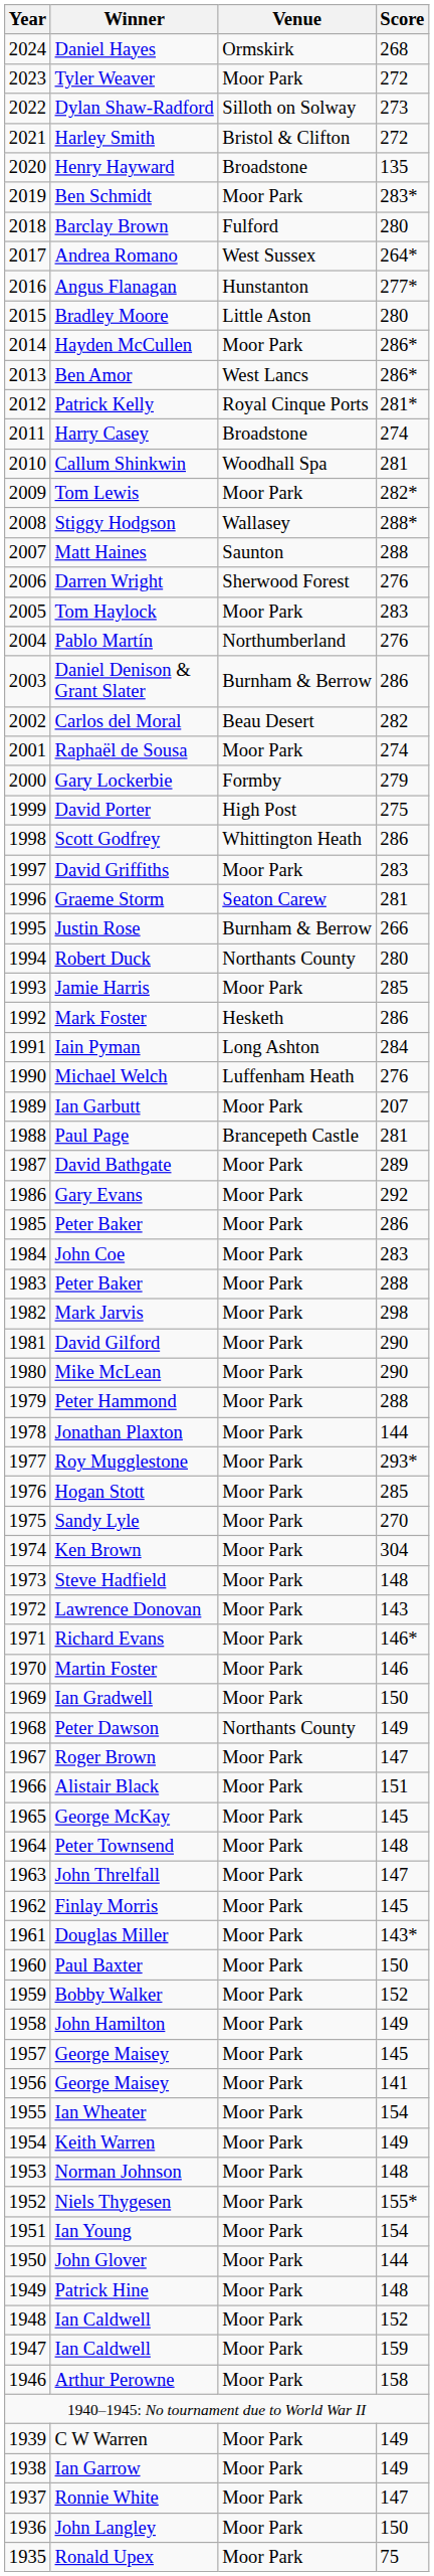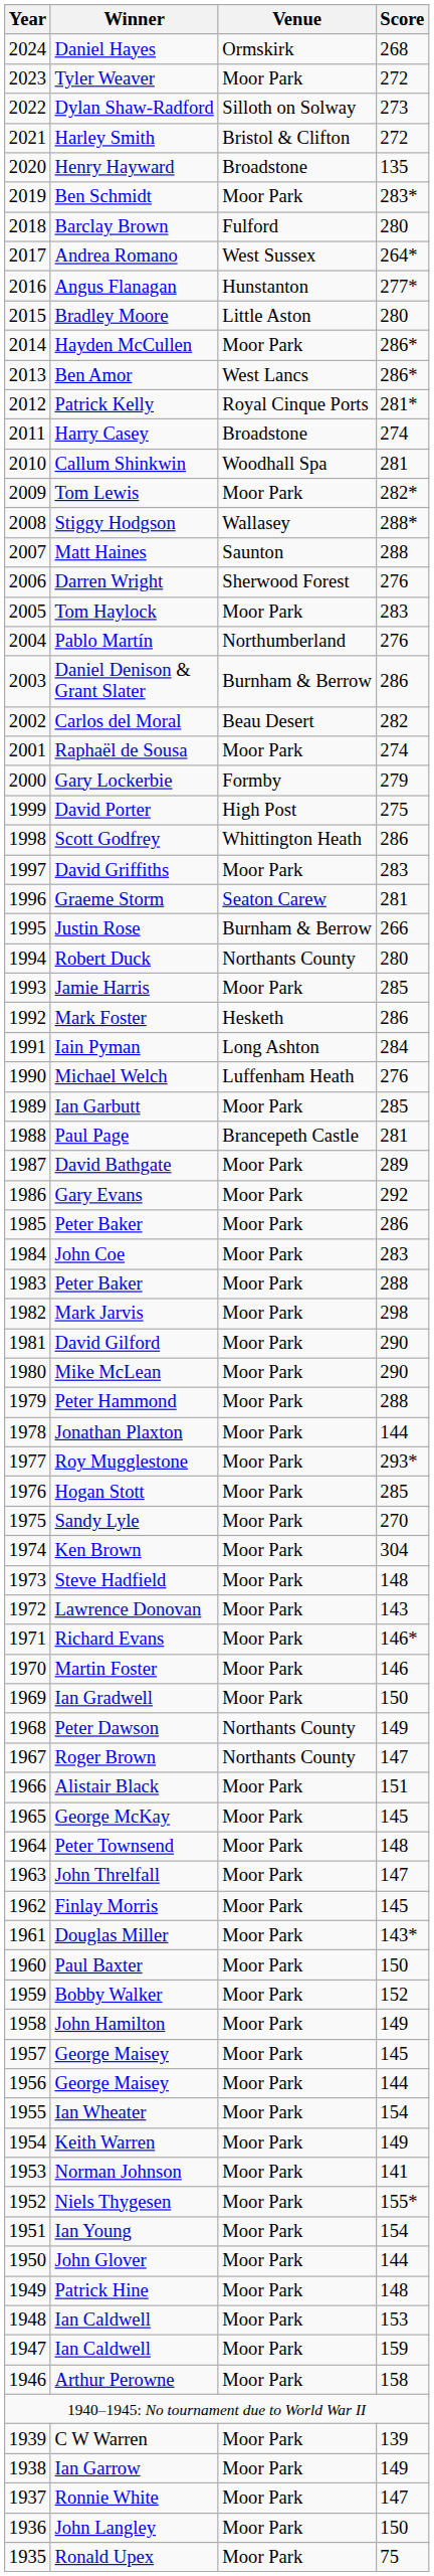 <table class="wikitable">
 <tr>
 <th>Year</th>
 <th>Winner</th>
 <th>Venue</th>
 <th>Score</th>
 </tr>
 <tr>
 <td>2024</td>
 <td><a href='#'>Daniel Hayes</a></td>
 <td>Ormskirk</td>
 <td>268</td>
 </tr>
 <tr>
 <td>2023</td>
 <td><a href='#'>Tyler Weaver</a></td>
 <td>Moor Park</td>
 <td>272</td>
 </tr>
 <tr>
 <td>2022</td>
 <td><a href='#'>Dylan Shaw-Radford</a></td>
 <td>Silloth on Solway</td>
 <td>273</td>
 </tr>
 <tr>
 <td>2021</td>
 <td><a href='#'>Harley Smith</a></td>
 <td>Bristol & Clifton</td>
 <td>272</td>
 </tr>
 <tr>
 <td>2020</td>
 <td><a href='#'>Henry Hayward</a></td>
 <td>Broadstone</td>
 <td>135</td>
 </tr>
 <tr>
 <td>2019</td>
 <td><a href='#'>Ben Schmidt</a></td>
 <td>Moor Park</td>
 <td>283*</td>
 </tr>
 <tr>
 <td>2018</td>
 <td><a href='#'>Barclay Brown</a></td>
 <td>Fulford</td>
 <td>280</td>
 </tr>
 <tr>
 <td>2017</td>
 <td><a href='#'>Andrea Romano</a></td>
 <td>West Sussex</td>
 <td>264*</td>
 </tr>
 <tr>
 <td>2016</td>
 <td><a href='#'>Angus Flanagan</a></td>
 <td>Hunstanton</td>
 <td>277*</td>
 </tr>
 <tr>
 <td>2015</td>
 <td><a href='#'>Bradley Moore</a></td>
 <td>Little Aston</td>
 <td>280</td>
 </tr>
 <tr>
 <td>2014</td>
 <td><a href='#'>Hayden McCullen</a></td>
 <td>Moor Park</td>
 <td>286*</td>
 </tr>
 <tr>
 <td>2013</td>
 <td><a href='#'>Ben Amor</a></td>
 <td>West Lancs</td>
 <td>286*</td>
 </tr>
 <tr>
 <td>2012</td>
 <td><a href='#'>Patrick Kelly</a></td>
 <td>Royal Cinque Ports</td>
 <td>281*</td>
 </tr>
 <tr>
 <td>2011</td>
 <td><a href='#'>Harry Casey</a></td>
 <td>Broadstone</td>
 <td>274</td>
 </tr>
 <tr>
 <td>2010</td>
 <td><a href='#'>Callum Shinkwin</a></td>
 <td>Woodhall Spa</td>
 <td>281</td>
 </tr>
 <tr>
 <td>2009</td>
 <td><a href='#'>Tom Lewis</a></td>
 <td>Moor Park</td>
 <td>282*</td>
 </tr>
 <tr>
 <td>2008</td>
 <td><a href='#'>Stiggy Hodgson</a></td>
 <td>Wallasey</td>
 <td>288*</td>
 </tr>
 <tr>
 <td>2007</td>
 <td><a href='#'>Matt Haines</a></td>
 <td>Saunton</td>
 <td>288</td>
 </tr>
 <tr>
 <td>2006</td>
 <td><a href='#'>Darren Wright</a></td>
 <td>Sherwood Forest</td>
 <td>276</td>
 </tr>
 <tr>
 <td>2005</td>
 <td><a href='#'>Tom Haylock</a></td>
 <td>Moor Park</td>
 <td>283</td>
 </tr>
 <tr>
 <td>2004</td>
 <td><a href='#'>Pablo Martín</a></td>
 <td>Northumberland</td>
 <td>276</td>
 </tr>
 <tr>
 <td>2003</td>
 <td><a href='#'>Daniel Denison</a> &<br><a href='#'>Grant Slater</a></td>
 <td>Burnham & Berrow</td>
 <td>286</td>
 </tr>
 <tr>
 <td>2002</td>
 <td><a href='#'>Carlos del Moral</a></td>
 <td>Beau Desert</td>
 <td>282</td>
 </tr>
 <tr>
 <td>2001</td>
 <td><a href='#'>Raphaël de Sousa</a></td>
 <td>Moor Park</td>
 <td>274</td>
 </tr>
 <tr>
 <td>2000</td>
 <td><a href='#'>Gary Lockerbie</a></td>
 <td>Formby</td>
 <td>279</td>
 </tr>
 <tr>
 <td>1999</td>
 <td><a href='#'>David Porter</a></td>
 <td>High Post</td>
 <td>275</td>
 </tr>
 <tr>
 <td>1998</td>
 <td><a href='#'>Scott Godfrey</a></td>
 <td>Whittington Heath</td>
 <td>286</td>
 </tr>
 <tr>
 <td>1997</td>
 <td><a href='#'>David Griffiths</a></td>
 <td>Moor Park</td>
 <td>283</td>
 </tr>
 <tr>
 <td>1996</td>
 <td><a href='#'>Graeme Storm</a></td>
 <td><a href='#'>Seaton Carew</a></td>
 <td>281</td>
 </tr>
 <tr>
 <td>1995</td>
 <td><a href='#'>Justin Rose</a></td>
 <td>Burnham & Berrow</td>
 <td>266</td>
 </tr>
 <tr>
 <td>1994</td>
 <td><a href='#'>Robert Duck</a></td>
 <td>Northants County</td>
 <td>280</td>
 </tr>
 <tr>
 <td>1993</td>
 <td><a href='#'>Jamie Harris</a></td>
 <td>Moor Park</td>
 <td>285</td>
 </tr>
 <tr>
 <td>1992</td>
 <td><a href='#'>Mark Foster</a></td>
 <td>Hesketh</td>
 <td>286</td>
 </tr>
 <tr>
 <td>1991</td>
 <td><a href='#'>Iain Pyman</a></td>
 <td>Long Ashton</td>
 <td>284</td>
 </tr>
 <tr>
 <td>1990</td>
 <td><a href='#'>Michael Welch</a></td>
 <td>Luffenham Heath</td>
 <td>276</td>
 </tr>
 <tr>
 <td>1989</td>
 <td><a href='#'>Ian Garbutt</a></td>
 <td>Moor Park</td>
-<td>207</td>
+<td>285</td>
 </tr>
 <tr>
 <td>1988</td>
 <td><a href='#'>Paul Page</a></td>
 <td>Brancepeth Castle</td>
 <td>281</td>
 </tr>
 <tr>
 <td>1987</td>
 <td><a href='#'>David Bathgate</a></td>
 <td>Moor Park</td>
 <td>289</td>
 </tr>
 <tr>
 <td>1986</td>
 <td><a href='#'>Gary Evans</a></td>
 <td>Moor Park</td>
 <td>292</td>
 </tr>
 <tr>
 <td>1985</td>
 <td><a href='#'>Peter Baker</a></td>
 <td>Moor Park</td>
 <td>286</td>
 </tr>
 <tr>
 <td>1984</td>
 <td><a href='#'>John Coe</a></td>
 <td>Moor Park</td>
 <td>283</td>
 </tr>
 <tr>
 <td>1983</td>
 <td><a href='#'>Peter Baker</a></td>
 <td>Moor Park</td>
 <td>288</td>
 </tr>
 <tr>
 <td>1982</td>
 <td><a href='#'>Mark Jarvis</a></td>
 <td>Moor Park</td>
 <td>298</td>
 </tr>
 <tr>
 <td>1981</td>
 <td><a href='#'>David Gilford</a></td>
 <td>Moor Park</td>
 <td>290</td>
 </tr>
 <tr>
 <td>1980</td>
 <td><a href='#'>Mike McLean</a></td>
 <td>Moor Park</td>
 <td>290</td>
 </tr>
 <tr>
 <td>1979</td>
 <td><a href='#'>Peter Hammond</a></td>
 <td>Moor Park</td>
 <td>288</td>
 </tr>
 <tr>
 <td>1978</td>
 <td><a href='#'>Jonathan Plaxton</a></td>
 <td>Moor Park</td>
 <td>144</td>
 </tr>
 <tr>
 <td>1977</td>
 <td><a href='#'>Roy Mugglestone</a></td>
 <td>Moor Park</td>
 <td>293*</td>
 </tr>
 <tr>
 <td>1976</td>
 <td><a href='#'>Hogan Stott</a></td>
 <td>Moor Park</td>
 <td>285</td>
 </tr>
 <tr>
 <td>1975</td>
 <td><a href='#'>Sandy Lyle</a></td>
 <td>Moor Park</td>
 <td>270</td>
 </tr>
 <tr>
 <td>1974</td>
 <td><a href='#'>Ken Brown</a></td>
 <td>Moor Park</td>
 <td>304</td>
 </tr>
 <tr>
 <td>1973</td>
 <td><a href='#'>Steve Hadfield</a></td>
 <td>Moor Park</td>
 <td>148</td>
 </tr>
 <tr>
 <td>1972</td>
 <td><a href='#'>Lawrence Donovan</a></td>
 <td>Moor Park</td>
 <td>143</td>
 </tr>
 <tr>
 <td>1971</td>
 <td><a href='#'>Richard Evans</a></td>
 <td>Moor Park</td>
 <td>146*</td>
 </tr>
 <tr>
 <td>1970</td>
 <td><a href='#'>Martin Foster</a></td>
 <td>Moor Park</td>
 <td>146</td>
 </tr>
 <tr>
 <td>1969</td>
 <td><a href='#'>Ian Gradwell</a></td>
 <td>Moor Park</td>
 <td>150</td>
 </tr>
 <tr>
 <td>1968</td>
 <td><a href='#'>Peter Dawson</a></td>
 <td>Northants County</td>
 <td>149</td>
 </tr>
 <tr>
 <td>1967</td>
 <td><a href='#'>Roger Brown</a></td>
-<td>Moor Park</td>
+<td>Northants County</td>
 <td>147</td>
 </tr>
 <tr>
 <td>1966</td>
 <td><a href='#'>Alistair Black</a></td>
 <td>Moor Park</td>
 <td>151</td>
 </tr>
 <tr>
 <td>1965</td>
 <td><a href='#'>George McKay</a></td>
 <td>Moor Park</td>
 <td>145</td>
 </tr>
 <tr>
 <td>1964</td>
 <td><a href='#'>Peter Townsend</a></td>
 <td>Moor Park</td>
 <td>148</td>
 </tr>
 <tr>
 <td>1963</td>
 <td><a href='#'>John Threlfall</a></td>
 <td>Moor Park</td>
 <td>147</td>
 </tr>
 <tr>
 <td>1962</td>
 <td><a href='#'>Finlay Morris</a></td>
 <td>Moor Park</td>
 <td>145</td>
 </tr>
 <tr>
 <td>1961</td>
 <td><a href='#'>Douglas Miller</a></td>
 <td>Moor Park</td>
 <td>143*</td>
 </tr>
 <tr>
 <td>1960</td>
 <td><a href='#'>Paul Baxter</a></td>
 <td>Moor Park</td>
 <td>150</td>
 </tr>
 <tr>
 <td>1959</td>
 <td><a href='#'>Bobby Walker</a></td>
 <td>Moor Park</td>
 <td>152</td>
 </tr>
 <tr>
 <td>1958</td>
 <td><a href='#'>John Hamilton</a></td>
 <td>Moor Park</td>
 <td>149</td>
 </tr>
 <tr>
 <td>1957</td>
 <td><a href='#'>George Maisey</a></td>
 <td>Moor Park</td>
 <td>145</td>
 </tr>
 <tr>
 <td>1956</td>
 <td><a href='#'>George Maisey</a></td>
 <td>Moor Park</td>
-<td>141</td>
+<td>144</td>
 </tr>
 <tr>
 <td>1955</td>
 <td><a href='#'>Ian Wheater</a></td>
 <td>Moor Park</td>
 <td>154</td>
 </tr>
 <tr>
 <td>1954</td>
 <td><a href='#'>Keith Warren</a></td>
 <td>Moor Park</td>
 <td>149</td>
 </tr>
 <tr>
 <td>1953</td>
 <td><a href='#'>Norman Johnson</a></td>
 <td>Moor Park</td>
-<td>148</td>
+<td>141</td>
 </tr>
 <tr>
 <td>1952</td>
 <td><a href='#'>Niels Thygesen</a></td>
 <td>Moor Park</td>
 <td>155*</td>
 </tr>
 <tr>
 <td>1951</td>
 <td><a href='#'>Ian Young</a></td>
 <td>Moor Park</td>
 <td>154</td>
 </tr>
 <tr>
 <td>1950</td>
 <td><a href='#'>John Glover</a></td>
 <td>Moor Park</td>
 <td>144</td>
 </tr>
 <tr>
 <td>1949</td>
 <td><a href='#'>Patrick Hine</a></td>
 <td>Moor Park</td>
 <td>148</td>
 </tr>
 <tr>
 <td>1948</td>
 <td><a href='#'>Ian Caldwell</a></td>
 <td>Moor Park</td>
-<td>152</td>
+<td>153</td>
 </tr>
 <tr>
 <td>1947</td>
 <td><a href='#'>Ian Caldwell</a></td>
 <td>Moor Park</td>
 <td>159</td>
 </tr>
 <tr>
 <td>1946</td>
 <td><a href='#'>Arthur Perowne</a></td>
 <td>Moor Park</td>
 <td>158</td>
 </tr>
 <tr>
 <td align=center colspan=4><small>1940–1945: <em>No tournament due to World War II</em></small></td>
 </tr>
 <tr>
 <td>1939</td>
 <td>C W Warren</td>
 <td>Moor Park</td>
-<td>149</td>
+<td>139</td>
 </tr>
 <tr>
 <td>1938</td>
 <td><a href='#'>Ian Garrow</a></td>
 <td>Moor Park</td>
 <td>149</td>
 </tr>
 <tr>
 <td>1937</td>
 <td><a href='#'>Ronnie White</a></td>
 <td>Moor Park</td>
 <td>147</td>
 </tr>
 <tr>
 <td>1936</td>
 <td><a href='#'>John Langley</a></td>
 <td>Moor Park</td>
 <td>150</td>
 </tr>
 <tr>
 <td>1935</td>
 <td><a href='#'>Ronald Upex</a></td>
 <td>Moor Park</td>
 <td>75</td>
 </tr>
 </table>
